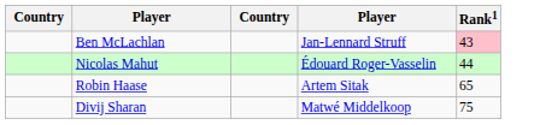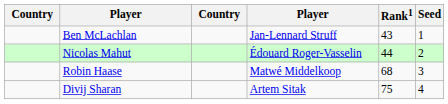 <table class="sortable wikitable">
 <tr>
 <th width="70">Country</th>
 <th width="175">Player</th>
 <th width="70">Country</th>
 <th width="175">Player</th>
 <th>Rank<sup>1</sup></th>
+<th>Seed</th>
 </tr>
 <tr>
 <td></td>
 <td><a href='#'>Ben McLachlan</a></td>
 <td></td>
 <td><a href='#'>Jan-Lennard Struff</a></td>
-<td style="background: pink;">43</td>
+<td>43</td>
+<td>1</td>
 </tr>
 <tr style="background:#cfc;">
 <td></td>
 <td><a href='#'>Nicolas Mahut</a></td>
 <td></td>
 <td><a href='#'>Édouard Roger-Vasselin</a></td>
 <td>44</td>
+<td>2</td>
 </tr>
 <tr>
 <td></td>
 <td><a href='#'>Robin Haase</a></td>
 <td></td>
-<td><a href='#'>Artem Sitak</a></td>
-<td>65</td>
+<td><a href='#'>Matwé Middelkoop</a></td>
+<td>68</td>
+<td>3</td>
 </tr>
 <tr>
 <td></td>
 <td><a href='#'>Divij Sharan</a></td>
 <td></td>
-<td><a href='#'>Matwé Middelkoop</a></td>
+<td><a href='#'>Artem Sitak</a></td>
 <td>75</td>
+<td>4</td>
 </tr>
 </table>
